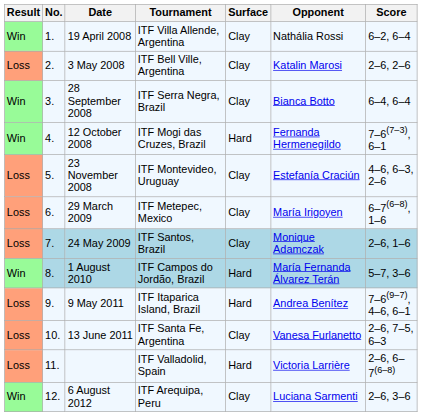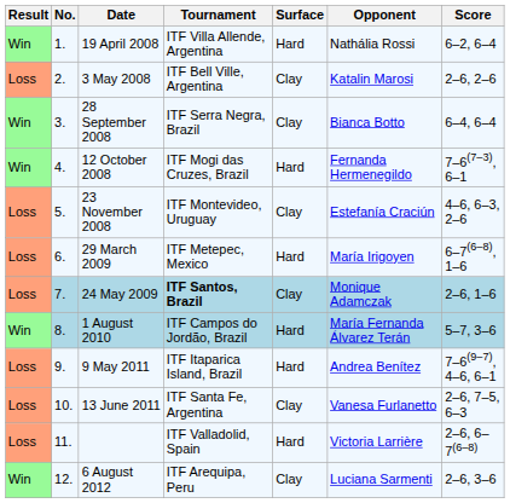 <table class="sortable wikitable">
 <tr>
 <th>Result</th>
 <th>No.</th>
 <th>Date</th>
 <th>Tournament</th>
 <th>Surface</th>
 <th>Opponent</th>
 <th class="unsortable">Score</th>
 </tr>
 <tr style="background:#f0f8ff;">
 <td style="background:#98fb98;">Win</td>
 <td>1.</td>
 <td>19 April 2008</td>
 <td>ITF Villa Allende, Argentina</td>
-<td>Clay</td>
+<td>Hard</td>
 <td> Nathália Rossi</td>
 <td>6–2, 6–4</td>
 </tr>
 <tr style="background:#f0f8ff;">
 <td style="background:#ffa07a;">Loss</td>
 <td>2.</td>
 <td>3 May 2008</td>
 <td>ITF Bell Ville, Argentina</td>
 <td>Clay</td>
 <td> <a href='#'>Katalin Marosi</a></td>
 <td>2–6, 2–6</td>
 </tr>
 <tr style="background:#f0f8ff;">
 <td style="background:#98fb98;">Win</td>
 <td>3.</td>
 <td>28 September 2008</td>
 <td>ITF Serra Negra, Brazil</td>
 <td>Clay</td>
 <td> <a href='#'>Bianca Botto</a></td>
 <td>6–4, 6–4</td>
 </tr>
 <tr style="background:#f0f8ff;">
 <td style="background:#98fb98;">Win</td>
 <td>4.</td>
 <td>12 October 2008</td>
 <td>ITF Mogi das Cruzes, Brazil</td>
 <td>Hard</td>
 <td> <a href='#'>Fernanda Hermenegildo</a></td>
 <td>7–6<sup>(7–3)</sup>, 6–1</td>
 </tr>
 <tr style="background:#f0f8ff;">
 <td style="background:#ffa07a;">Loss</td>
 <td>5.</td>
 <td>23 November 2008</td>
 <td>ITF Montevideo, Uruguay</td>
 <td>Clay</td>
 <td> <a href='#'>Estefanía Craciún</a></td>
 <td>4–6, 6–3, 2–6</td>
 </tr>
 <tr style="background:#f0f8ff;">
 <td style="background:#ffa07a;">Loss</td>
 <td>6.</td>
 <td>29 March 2009</td>
 <td>ITF Metepec, Mexico</td>
-<td>Clay</td>
+<td>Hard</td>
 <td> <a href='#'>María Irigoyen</a></td>
 <td>6–7<sup>(6–8)</sup>, 1–6</td>
 </tr>
 <tr style="background:lightblue;">
 <td style="background:#ffa07a;">Loss</td>
 <td>7.</td>
 <td>24 May 2009</td>
-<td>ITF Santos, Brazil</td>
+<td><strong>ITF Santos, Brazil</strong></td>
 <td>Clay</td>
 <td> <a href='#'>Monique Adamczak</a></td>
 <td>2–6, 1–6</td>
 </tr>
 <tr style="background:lightblue;">
 <td style="background:#98fb98;">Win</td>
 <td>8.</td>
 <td>1 August 2010</td>
 <td>ITF Campos do Jordão, Brazil</td>
 <td>Hard</td>
 <td> <a href='#'>María Fernanda Álvarez Terán</a></td>
 <td>5–7, 3–6</td>
 </tr>
 <tr style="background:#f0f8ff;">
 <td style="background:#ffa07a;">Loss</td>
 <td>9.</td>
 <td>9 May 2011</td>
 <td>ITF Itaparica Island, Brazil</td>
 <td>Hard</td>
 <td> <a href='#'>Andrea Benítez</a></td>
 <td>7–6<sup>(9–7)</sup>, 4–6, 6–1</td>
 </tr>
 <tr style="background:#f0f8ff;">
 <td style="background:#ffa07a;">Loss</td>
 <td>10.</td>
 <td>13 June 2011</td>
 <td>ITF Santa Fe, Argentina</td>
 <td>Clay</td>
 <td> <a href='#'>Vanesa Furlanetto</a></td>
 <td>2–6, 7–5, 6–3</td>
 </tr>
 <tr style="background:#f0f8ff;">
 <td style="background:#ffa07a;">Loss</td>
 <td>11.</td>
 <td></td>
 <td>ITF Valladolid, Spain</td>
 <td>Hard</td>
 <td> <a href='#'>Victoria Larrière</a></td>
 <td>2–6, 6–7<sup>(6–8)</sup></td>
 </tr>
 <tr style="background:#f0f8ff;">
 <td style="background:#98fb98;">Win</td>
 <td>12.</td>
 <td>6 August 2012</td>
 <td>ITF Arequipa, Peru</td>
 <td>Clay</td>
 <td> <a href='#'>Luciana Sarmenti</a></td>
 <td>2–6, 3–6</td>
 </tr>
 </table>
